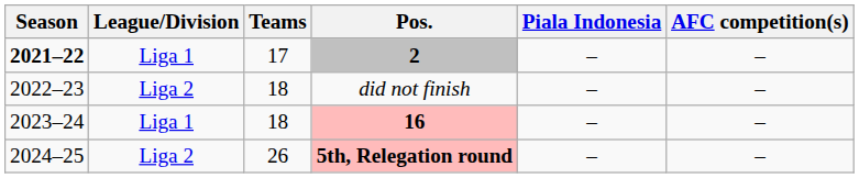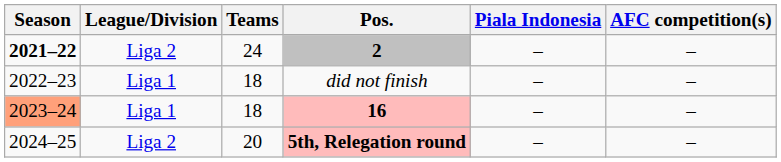 <table class="wikitable" style="text-align:center">
 <tr style="background:#efefef;">
 <th>Season</th>
 <th>League/Division</th>
 <th>Teams</th>
 <th>Pos.</th>
 <th><a href='#'>Piala Indonesia</a></th>
 <th colspan=2><a href='#'>AFC</a> competition(s)</th>
 </tr>
 <tr>
 <td><strong>2021–22</strong></td>
-<td><a href='#'>Liga 1</a></td>
-<td>17</td>
+<td><a href='#'>Liga 2</a></td>
+<td>24</td>
 <td style="background: silver;"><strong>2</strong></td>
 <td>–</td>
 <td>–</td>
 </tr>
 <tr>
 <td>2022–23</td>
-<td><a href='#'>Liga 2</a></td>
+<td><a href='#'>Liga 1</a></td>
 <td>18</td>
 <td><em>did not finish</em></td>
 <td>–</td>
 <td>–</td>
 </tr>
 <tr>
-<td>2023–24</td>
+<td style="background: lightsalmon;">2023–24</td>
 <td><a href='#'>Liga 1</a></td>
 <td>18</td>
 <td style="background: #FFBBBB;"><strong>16</strong></td>
 <td>–</td>
 <td>–</td>
 </tr>
 <tr>
 <td>2024–25</td>
 <td><a href='#'>Liga 2</a></td>
-<td>26</td>
+<td>20</td>
 <td style="background: #FFBBBB;"><strong>5th, Relegation round</strong></td>
 <td>–</td>
 <td>–</td>
 </tr>
 </table>
